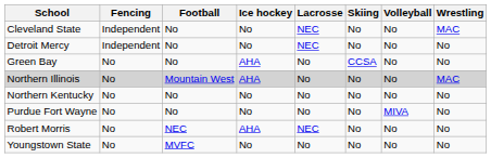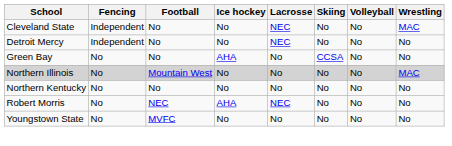 <table class="wikitable">
 <tr>
 <th>School</th>
 <th>Fencing</th>
 <th>Football</th>
 <th>Ice hockey</th>
 <th>Lacrosse</th>
 <th>Skiing</th>
 <th>Volleyball</th>
 <th>Wrestling</th>
 </tr>
 <tr>
 <td>Cleveland State</td>
 <td>Independent</td>
 <td>No</td>
 <td>No</td>
 <td><a href='#'>NEC</a></td>
 <td>No</td>
 <td>No</td>
 <td><a href='#'>MAC</a></td>
 </tr>
 <tr>
 <td>Detroit Mercy</td>
 <td>Independent</td>
 <td>No</td>
 <td>No</td>
 <td><a href='#'>NEC</a></td>
 <td>No</td>
 <td>No</td>
 <td>No</td>
 </tr>
 <tr>
 <td>Green Bay</td>
 <td>No</td>
 <td>No</td>
 <td><a href='#'>AHA</a></td>
 <td>No</td>
 <td><a href='#'>CCSA</a></td>
 <td>No</td>
 <td>No</td>
 </tr>
 <tr bgcolor=lightgray>
 <td>Northern Illinois</td>
 <td>No</td>
 <td><a href='#'>Mountain West</a></td>
-<td><a href='#'>AHA</a></td>
+<td>No</td>
 <td>No</td>
 <td>No</td>
 <td>No</td>
 <td><a href='#'>MAC</a></td>
 </tr>
 <tr>
 <td>Northern Kentucky</td>
 <td>No</td>
 <td>No</td>
 <td>No</td>
 <td>No</td>
 <td>No</td>
 <td>No</td>
-<td>No</td>
-</tr>
-<tr>
-<td>Purdue Fort Wayne</td>
-<td>No</td>
-<td>No</td>
-<td>No</td>
-<td>No</td>
-<td>No</td>
-<td><a href='#'>MIVA</a></td>
 <td>No</td>
 </tr>
 <tr>
 <td>Robert Morris</td>
 <td>No</td>
 <td><a href='#'>NEC</a></td>
 <td><a href='#'>AHA</a></td>
 <td><a href='#'>NEC</a></td>
 <td>No</td>
 <td>No</td>
 <td>No</td>
 </tr>
 <tr>
 <td>Youngstown State</td>
 <td>No</td>
 <td><a href='#'>MVFC</a></td>
 <td>No</td>
 <td>No</td>
 <td>No</td>
 <td>No</td>
 <td>No</td>
 </tr>
 </table>
